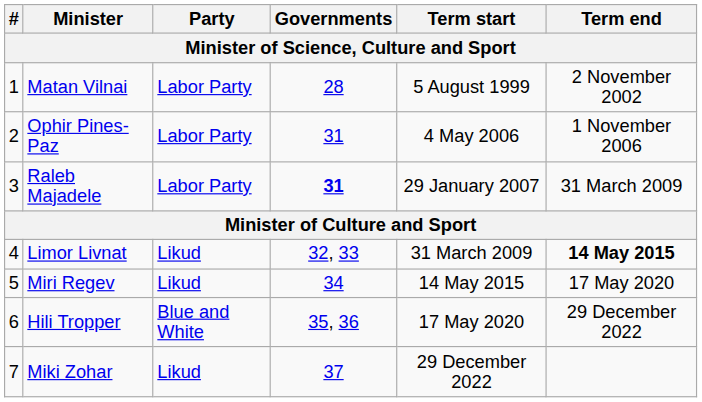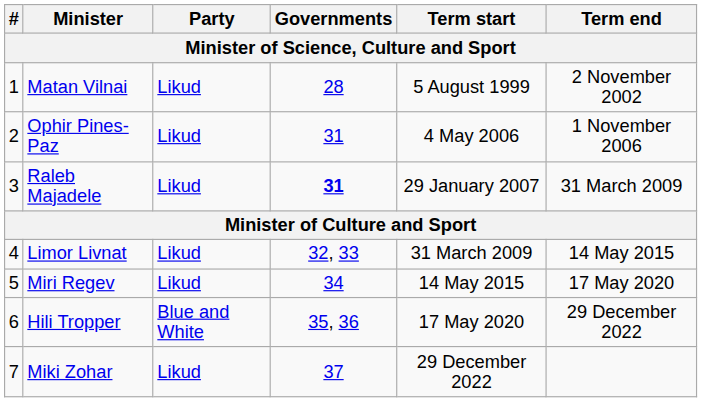 <table class=wikitable style=text-align:center>
 <tr>
 <th>#</th>
 <th>Minister</th>
 <th>Party</th>
 <th>Governments</th>
 <th>Term start</th>
 <th>Term end</th>
 </tr>
 <tr>
 <th colspan=6>Minister of Science, Culture and Sport</th>
 </tr>
 <tr>
 <td>1</td>
 <td align=left><a href='#'>Matan Vilnai</a></td>
-<td align=left><a href='#'>Labor Party</a></td>
+<td align=left><a href='#'>Likud</a></td>
 <td><a href='#'>28</a></td>
 <td>5 August 1999</td>
 <td>2 November 2002</td>
 </tr>
 <tr>
 <td>2</td>
 <td align=left><a href='#'>Ophir Pines-Paz</a></td>
-<td align=left><a href='#'>Labor Party</a></td>
+<td align=left><a href='#'>Likud</a></td>
 <td><a href='#'>31</a></td>
 <td>4 May 2006</td>
 <td>1 November 2006</td>
 </tr>
 <tr>
 <td>3</td>
 <td align=left><a href='#'>Raleb Majadele</a></td>
-<td align=left><a href='#'>Labor Party</a></td>
+<td align=left><a href='#'>Likud</a></td>
 <td><strong><a href='#'>31</a></strong></td>
 <td>29 January 2007</td>
 <td>31 March 2009</td>
 </tr>
 <tr>
 <th colspan=6>Minister of Culture and Sport</th>
 </tr>
 <tr>
 <td>4</td>
 <td align=left><a href='#'>Limor Livnat</a></td>
 <td align=left><a href='#'>Likud</a></td>
 <td><a href='#'>32</a>, <a href='#'>33</a></td>
 <td>31 March 2009</td>
-<td><strong>14 May 2015</strong></td>
+<td>14 May 2015</td>
 </tr>
 <tr>
 <td>5</td>
 <td align=left><a href='#'>Miri Regev</a></td>
 <td align=left><a href='#'>Likud</a></td>
 <td><a href='#'>34</a></td>
 <td>14 May 2015</td>
 <td>17 May 2020</td>
 </tr>
 <tr>
 <td>6</td>
 <td align=left><a href='#'>Hili Tropper</a></td>
 <td align=left><a href='#'>Blue and White</a></td>
 <td><a href='#'>35</a>, <a href='#'>36</a></td>
 <td>17 May 2020</td>
 <td>29 December 2022</td>
 </tr>
 <tr>
 <td>7</td>
 <td align=left><a href='#'>Miki Zohar</a></td>
 <td align=left><a href='#'>Likud</a></td>
 <td><a href='#'>37</a></td>
 <td>29 December 2022</td>
 <td></td>
 </tr>
 </table>
